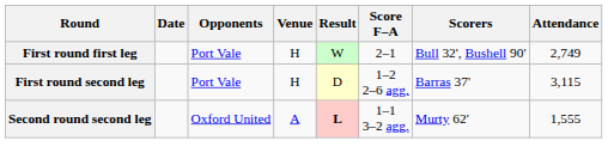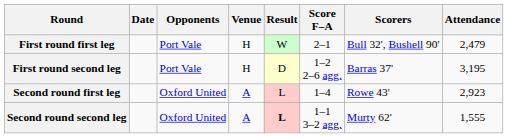 <table class="wikitable plainrowheaders sortable" style="text-align:center">
 <tr>
 <th scope=col>Round</th>
 <th scope=col>Date</th>
 <th scope=col>Opponents</th>
 <th scope=col>Venue</th>
 <th scope=col>Result</th>
 <th scope=col>Score<br>F–A</th>
 <th scope=col class=unsortable>Scorers</th>
 <th scope=col>Attendance</th>
 </tr>
 <tr>
 <th scope=row>First round first leg</th>
 <td align=left></td>
 <td align=left><a href='#'>Port Vale</a></td>
 <td>H</td>
 <td style="background-color:#CCFFCC">W</td>
 <td>2–1</td>
 <td align=left><a href='#'>Bull</a> 32', <a href='#'>Bushell</a> 90'</td>
-<td>2,749</td>
+<td>2,479</td>
 </tr>
 <tr>
 <th scope=row>First round second leg</th>
 <td align=left></td>
 <td align=left><a href='#'>Port Vale</a></td>
 <td>H</td>
 <td style="background-color:#FFFFCC">D</td>
 <td>1–2<br>2–6 <a href='#'>agg.</a></td>
 <td align=left><a href='#'>Barras</a> 37'</td>
-<td>3,115</td>
+<td>3,195</td>
+</tr>
+<tr>
+<th scope=row>Second round first leg</th>
+<td align=left></td>
+<td align=left><a href='#'>Oxford United</a></td>
+<td><a href='#'>A</a></td>
+<td style="background-color:#FFCCCC">L</td>
+<td>1–4</td>
+<td align=left><a href='#'>Rowe</a> 43'</td>
+<td>2,923</td>
 </tr>
 <tr>
 <th scope=row>Second round second leg</th>
 <td align=left></td>
 <td align=left><a href='#'>Oxford United</a></td>
 <td><a href='#'>A</a></td>
 <td style="background-color:#FFCCCC"><strong>L</strong></td>
 <td>1–1<br>3–2 <a href='#'>agg.</a></td>
 <td align=left><a href='#'>Murty</a> 62'</td>
 <td>1,555</td>
 </tr>
 </table>
